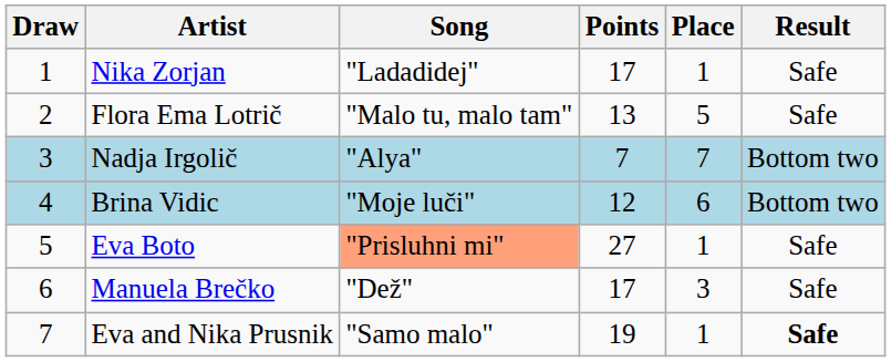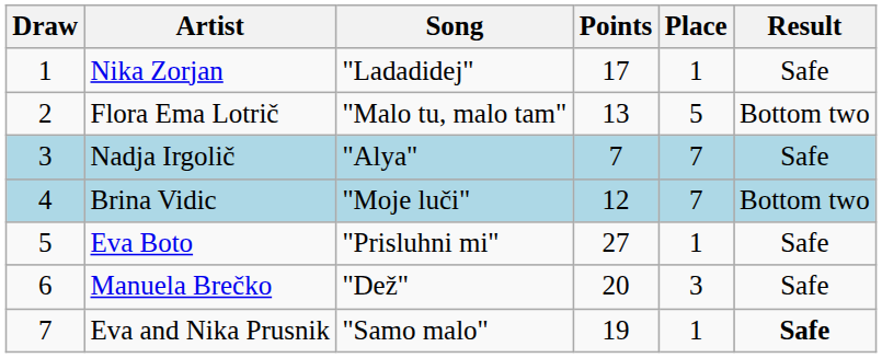 <table class="sortable wikitable" style="margin: 1em auto 1em auto; text-align:center;">
 <tr>
 <th>Draw</th>
 <th>Artist</th>
 <th>Song </th>
 <th>Points</th>
 <th>Place</th>
 <th>Result</th>
 </tr>
 <tr>
 <td>1</td>
 <td align="left"><a href='#'>Nika Zorjan</a></td>
 <td align="left">"Ladadidej" </td>
 <td>17</td>
 <td>1</td>
 <td>Safe</td>
 </tr>
 <tr>
 <td>2</td>
 <td align="left">Flora Ema Lotrič</td>
 <td align="left">"Malo tu, malo tam" </td>
 <td>13</td>
 <td>5</td>
-<td>Safe</td>
+<td>Bottom two</td>
 </tr>
 <tr style="background:lightblue;">
 <td>3</td>
 <td align="left">Nadja Irgolič</td>
 <td align="left">"Alya" </td>
 <td>7</td>
 <td>7</td>
-<td>Bottom two</td>
+<td>Safe</td>
 </tr>
 <tr style="background:lightblue;">
 <td>4</td>
 <td align="left">Brina Vidic</td>
 <td align="left">"Moje luči" </td>
 <td>12</td>
-<td>6</td>
+<td>7</td>
 <td>Bottom two</td>
 </tr>
 <tr>
 <td>5</td>
 <td align="left"><a href='#'>Eva Boto</a></td>
-<td align="left" style="background: lightsalmon;">"Prisluhni mi" </td>
+<td align="left">"Prisluhni mi" </td>
 <td>27</td>
 <td>1</td>
 <td>Safe</td>
 </tr>
 <tr>
 <td>6</td>
 <td align="left"><a href='#'>Manuela Brečko</a></td>
 <td align="left">"Dež" </td>
-<td>17</td>
+<td>20</td>
 <td>3</td>
 <td>Safe</td>
 </tr>
 <tr>
 <td>7</td>
 <td align="left">Eva and Nika Prusnik</td>
 <td align="left">"Samo malo" </td>
 <td>19</td>
 <td>1</td>
 <td><strong>Safe</strong></td>
 </tr>
 </table>
